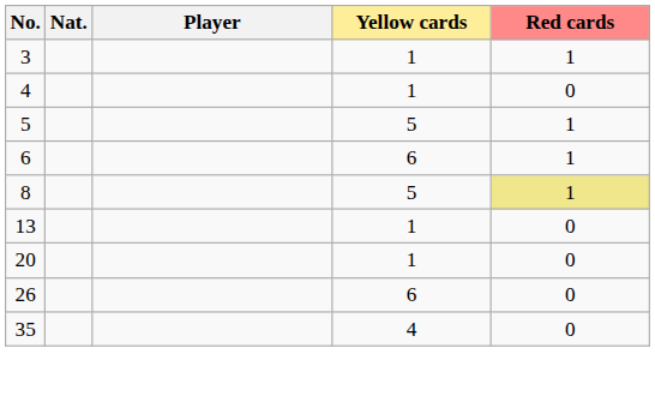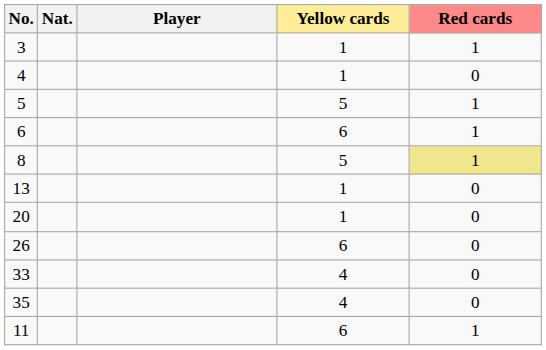 <table class="wikitable sortable" style="text-align:center; font-size:95%;">
 <tr>
 <th class="unsortable" style="width:20px;">No.</th>
 <th class="unsortable" style="width:24px;">Nat.</th>
 <th style="width:170px;">Player</th>
 <th style="width:110px; background:#fe9;"> Yellow cards</th>
 <th style="width:110px; background:#ff8888;"> Red cards</th>
 </tr>
 <tr>
 <td>3</td>
 <td></td>
 <td align="left"></td>
 <td>1</td>
 <td>1</td>
 </tr>
 <tr>
 <td>4</td>
 <td></td>
 <td align="left"></td>
 <td>1</td>
 <td>0</td>
 </tr>
 <tr>
 <td>5</td>
 <td></td>
 <td align="left"></td>
 <td>5</td>
 <td>1</td>
 </tr>
 <tr>
 <td>6</td>
 <td></td>
 <td align="left"></td>
 <td>6</td>
 <td>1</td>
 </tr>
 <tr>
 <td>8</td>
 <td></td>
 <td align="left"></td>
 <td>5</td>
 <td style="background: khaki;">1</td>
 </tr>
 <tr>
 <td>13</td>
 <td></td>
 <td align="left"></td>
 <td>1</td>
 <td>0</td>
 </tr>
 <tr>
 <td>20</td>
 <td></td>
 <td align="left"></td>
 <td>1</td>
 <td>0</td>
 </tr>
 <tr>
 <td>26</td>
 <td></td>
 <td align="left"></td>
 <td>6</td>
 <td>0</td>
 </tr>
 <tr>
+<td>33</td>
+<td></td>
+<td align="left"></td>
+<td>4</td>
+<td>0</td>
+</tr>
+<tr>
 <td>35</td>
 <td></td>
 <td align="left"></td>
 <td>4</td>
 <td>0</td>
 </tr>
+<tr>
+<td>11</td>
+<td></td>
+<td align="left"></td>
+<td>6</td>
+<td>1</td>
+</tr>
 </table>
